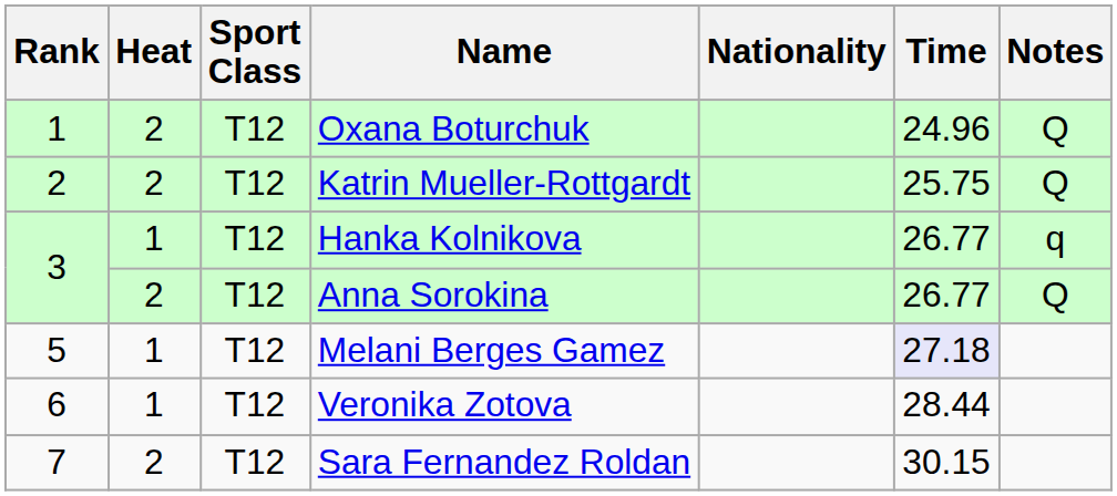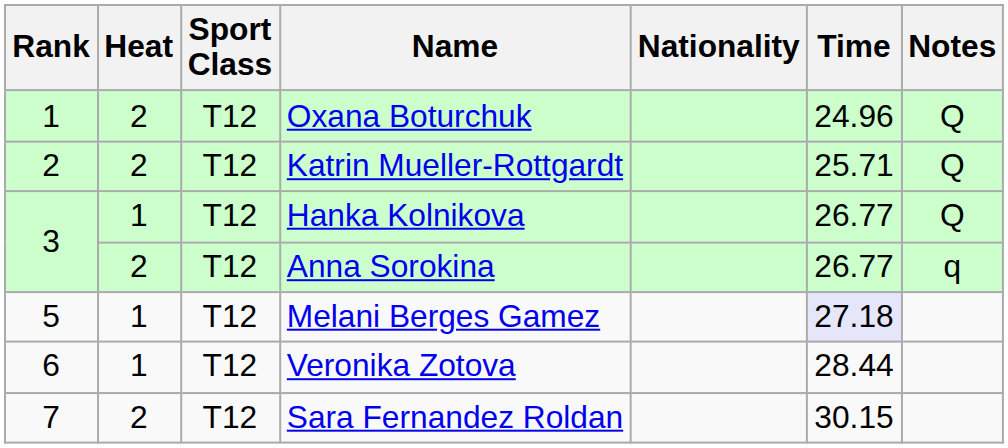 <table class="wikitable sortable" style="text-align:center">
 <tr>
 <th>Rank</th>
 <th>Heat</th>
 <th>Sport<br>Class</th>
 <th>Name</th>
 <th>Nationality</th>
 <th>Time</th>
 <th>Notes</th>
 </tr>
 <tr bgcolor=ccffcc>
 <td>1</td>
 <td>2</td>
 <td>T12</td>
 <td align=left><a href='#'>Oxana Boturchuk</a></td>
 <td align=left></td>
 <td>24.96</td>
 <td>Q</td>
 </tr>
 <tr bgcolor=ccffcc>
 <td>2</td>
 <td>2</td>
 <td>T12</td>
 <td align=left><a href='#'>Katrin Mueller-Rottgardt</a></td>
 <td align=left></td>
-<td>25.75</td>
+<td>25.71</td>
 <td>Q</td>
 </tr>
 <tr bgcolor=ccffcc>
 <td rowspan=2>3</td>
 <td>1</td>
 <td>T12</td>
 <td align=left><a href='#'>Hanka Kolnikova</a></td>
 <td align=left></td>
 <td>26.77</td>
-<td>q</td>
+<td>Q</td>
 </tr>
 <tr bgcolor=ccffcc>
 <td>2</td>
 <td>T12</td>
 <td align=left><a href='#'>Anna Sorokina</a></td>
 <td align=left></td>
 <td>26.77</td>
-<td>Q</td>
+<td>q</td>
 </tr>
 <tr>
 <td>5</td>
 <td>1</td>
 <td>T12</td>
 <td align=left><a href='#'>Melani Berges Gamez</a></td>
 <td align=left></td>
 <td style="background: lavender;">27.18</td>
 <td></td>
 </tr>
 <tr>
 <td>6</td>
 <td>1</td>
 <td>T12</td>
 <td align=left><a href='#'>Veronika Zotova</a></td>
 <td align=left></td>
 <td>28.44</td>
 <td></td>
 </tr>
 <tr>
 <td>7</td>
 <td>2</td>
 <td>T12</td>
 <td align=left><a href='#'>Sara Fernandez Roldan</a></td>
 <td align=left></td>
 <td>30.15</td>
 <td></td>
 </tr>
 </table>
